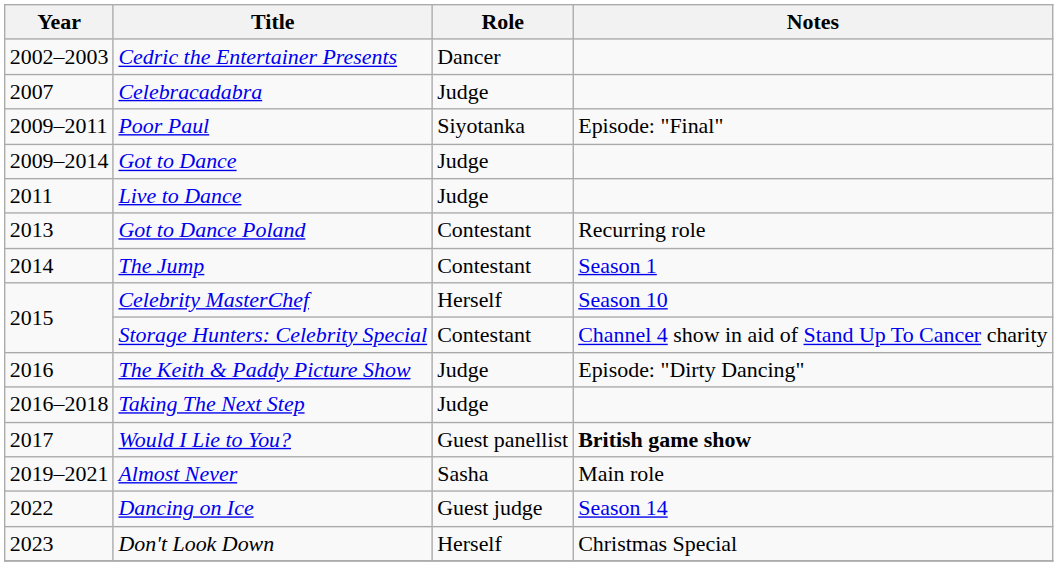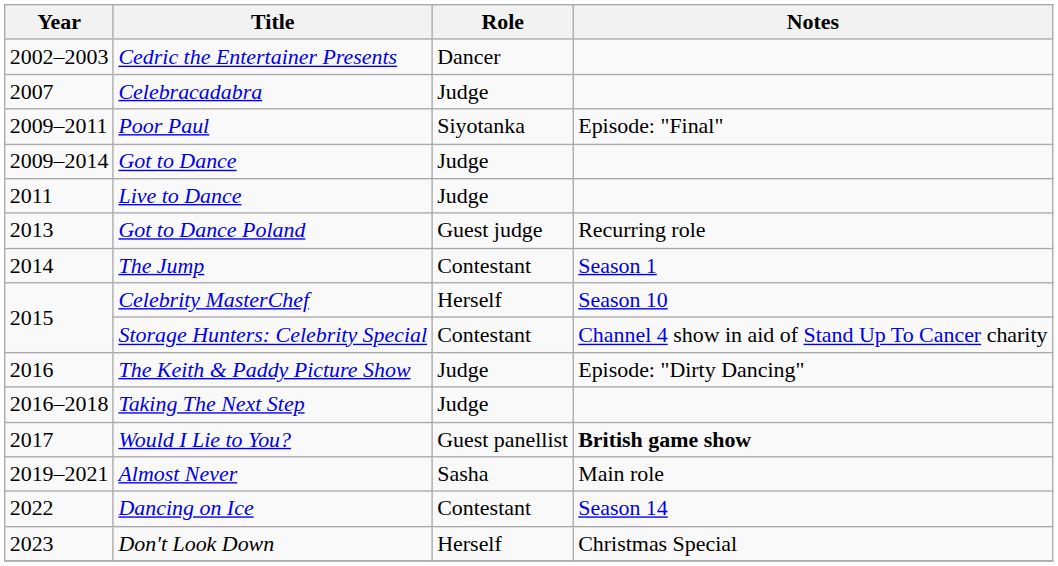 <table class="wikitable">
 <tr>
 <th>Year</th>
 <th>Title</th>
 <th>Role</th>
 <th>Notes</th>
 </tr>
 <tr>
 <td>2002–2003</td>
 <td><em><a href='#'>Cedric the Entertainer Presents</a></em></td>
 <td>Dancer</td>
 <td></td>
 </tr>
 <tr>
 <td>2007</td>
 <td><em><a href='#'>Celebracadabra</a></em></td>
 <td>Judge</td>
 <td></td>
 </tr>
 <tr>
 <td>2009–2011</td>
 <td><em><a href='#'>Poor Paul</a></em></td>
 <td>Siyotanka</td>
 <td>Episode: "Final"</td>
 </tr>
 <tr>
 <td>2009–2014</td>
 <td><em><a href='#'>Got to Dance</a></em></td>
 <td>Judge</td>
 <td></td>
 </tr>
 <tr>
 <td>2011</td>
 <td><em><a href='#'>Live to Dance</a></em></td>
 <td>Judge</td>
 <td></td>
 </tr>
 <tr>
 <td>2013</td>
 <td><em><a href='#'>Got to Dance Poland</a></em></td>
-<td>Contestant</td>
+<td>Guest judge</td>
 <td>Recurring role</td>
 </tr>
 <tr>
 <td>2014</td>
 <td><em><a href='#'>The Jump</a></em></td>
 <td>Contestant</td>
 <td><a href='#'>Season 1</a></td>
 </tr>
 <tr>
 <td rowspan="2">2015</td>
 <td><em><a href='#'>Celebrity MasterChef</a></em></td>
 <td>Herself</td>
 <td><a href='#'>Season 10</a></td>
 </tr>
 <tr>
 <td><em><a href='#'>Storage Hunters: Celebrity Special</a></em></td>
 <td>Contestant</td>
 <td><a href='#'>Channel 4</a> show in aid of <a href='#'>Stand Up To Cancer</a> charity</td>
 </tr>
 <tr>
 <td>2016</td>
 <td><em><a href='#'>The Keith & Paddy Picture Show</a></em></td>
 <td>Judge</td>
 <td>Episode: "Dirty Dancing"</td>
 </tr>
 <tr>
 <td>2016–2018</td>
 <td><em><a href='#'>Taking The Next Step</a></em></td>
 <td>Judge</td>
 </tr>
 <tr>
 <td>2017</td>
 <td><em><a href='#'>Would I Lie to You?</a></em></td>
 <td>Guest panellist</td>
 <td><strong>British game show</strong></td>
 </tr>
 <tr>
 <td>2019–2021</td>
 <td><em><a href='#'>Almost Never</a></em></td>
 <td>Sasha</td>
 <td>Main role</td>
 </tr>
 <tr>
 <td>2022</td>
 <td><em><a href='#'>Dancing on Ice</a></em></td>
-<td>Guest judge</td>
+<td>Contestant</td>
 <td><a href='#'>Season 14</a></td>
 </tr>
 <tr>
 <td>2023</td>
 <td><em>Don't Look Down</em></td>
 <td>Herself</td>
 <td>Christmas Special</td>
 </tr>
 <tr>
 </tr>
 </table>
